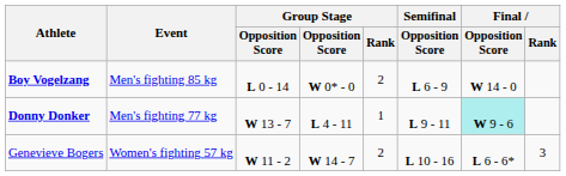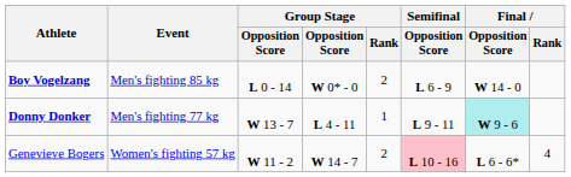 <table class="wikitable" style="font-size:90%">
 <tr>
 <th rowspan=2>Athlete</th>
 <th rowspan=2>Event</th>
 <th colspan=3>Group Stage</th>
 <th>Semifinal</th>
 <th colspan=2>Final / </th>
 </tr>
 <tr style="font-size:95%">
 <th>Opposition<br>Score</th>
 <th>Opposition<br>Score</th>
 <th>Rank</th>
 <th>Opposition<br>Score</th>
 <th>Opposition<br>Score</th>
 <th>Rank</th>
 </tr>
 <tr align=center>
 <td align=left><strong><a href='#'>Boy Vogelzang</a></strong></td>
 <td align=left><a href='#'>Men's fighting 85 kg</a></td>
 <td><br> <strong>L</strong> 0 - 14</td>
 <td><br> <strong>W</strong> 0* - 0</td>
 <td>2</td>
 <td><br> <strong>L</strong> 6 - 9</td>
 <td><br> <strong>W</strong> 14 - 0</td>
 <td></td>
 </tr>
 <tr align=center>
 <td align=left><strong><a href='#'>Donny Donker</a></strong></td>
 <td align=left><a href='#'>Men's fighting 77 kg</a></td>
 <td><br> <strong>W</strong> 13 - 7</td>
 <td><br> <strong>L</strong> 4 - 11</td>
 <td>1</td>
 <td><br> <strong>L</strong> 9 - 11</td>
 <td style="background: paleturquoise;"><br> <strong>W</strong> 9 - 6</td>
 <td></td>
 </tr>
 <tr align=center>
 <td align=left><a href='#'>Genevieve Bogers</a></td>
 <td align=left><a href='#'>Women's fighting 57 kg</a></td>
 <td><br> <strong>W</strong> 11 - 2</td>
 <td><br> <strong>W</strong> 14 - 7</td>
 <td>2</td>
-<td><br> <strong>L</strong> 10 - 16</td>
+<td style="background: pink;"><br> <strong>L</strong> 10 - 16</td>
 <td><br> <strong>L</strong> 6 - 6*</td>
-<td>3</td>
+<td>4</td>
 </tr>
 </table>
